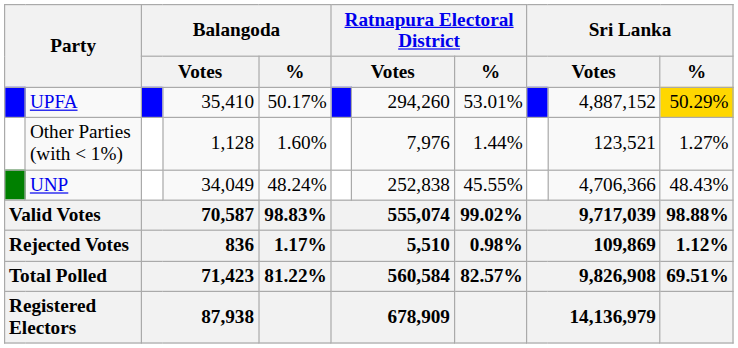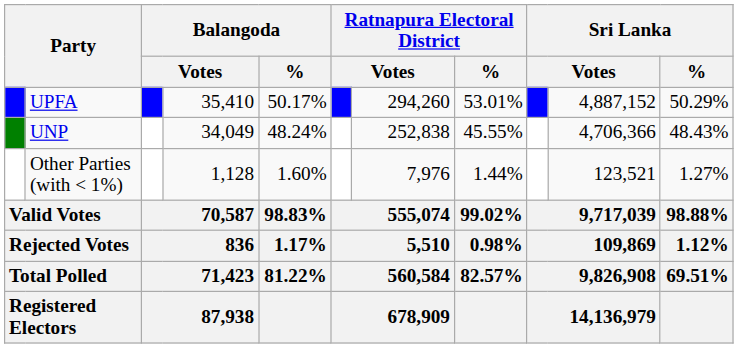 <table class="wikitable">
 <tr>
 <th colspan="2" width="144px"rowspan="2">Party</th>
 <th colspan="3" width="216px">Balangoda</th>
 <th colspan="3" width="216px"><a href='#'>Ratnapura Electoral District</a></th>
 <th colspan="3" width="216px">Sri Lanka</th>
 </tr>
 <tr>
 <th colspan="2" width="144px">Votes</th>
 <th>%</th>
 <th colspan="2" width="144px">Votes</th>
 <th>%</th>
 <th colspan="2" width="144px">Votes</th>
 <th>%</th>
 </tr>
 <tr>
 <td style="background-color:blue;" width="10px"></td>
 <td style="text-align:left;"><a href='#'>UPFA</a></td>
 <td style="background-color:blue;" width="10px"></td>
 <td style="text-align:right;">35,410</td>
 <td style="text-align:right;">50.17%</td>
 <td style="background-color:blue;" width="10px"></td>
 <td style="text-align:right;">294,260</td>
 <td style="text-align:right;">53.01%</td>
 <td style="background-color:blue;" width="10px"></td>
 <td style="text-align:right;">4,887,152</td>
-<td style="background: gold; text-align:right;">50.29%</td>
+<td style="text-align:right;">50.29%</td>
+</tr>
+<tr>
+<td style="background-color:green;" width="10px"></td>
+<td style="text-align:left;"><a href='#'>UNP</a></td>
+<td style="background-color:white;" width="10px"></td>
+<td style="text-align:right;">34,049</td>
+<td style="text-align:right;">48.24%</td>
+<td style="background-color:white;" width="10px"></td>
+<td style="text-align:right;">252,838</td>
+<td style="text-align:right;">45.55%</td>
+<td style="background-color:white;" width="10px"></td>
+<td style="text-align:right;">4,706,366</td>
+<td style="text-align:right;">48.43%</td>
 </tr>
 <tr>
 <td style="background-color:white;" width="10px"></td>
 <td style="text-align:left;">Other Parties (with < 1%)</td>
 <td style="background-color:white;" width="10px"></td>
 <td style="text-align:right;">1,128</td>
 <td style="text-align:right;">1.60%</td>
 <td style="background-color:white;" width="10px"></td>
 <td style="text-align:right;">7,976</td>
 <td style="text-align:right;">1.44%</td>
 <td style="background-color:white;" width="10px"></td>
 <td style="text-align:right;">123,521</td>
 <td style="text-align:right;">1.27%</td>
-</tr>
-<tr>
-<td style="background-color:green;" width="10px"></td>
-<td style="text-align:left;"><a href='#'>UNP</a></td>
-<td style="background-color:white;" width="10px"></td>
-<td style="text-align:right;">34,049</td>
-<td style="text-align:right;">48.24%</td>
-<td style="background-color:white;" width="10px"></td>
-<td style="text-align:right;">252,838</td>
-<td style="text-align:right;">45.55%</td>
-<td style="background-color:white;" width="10px"></td>
-<td style="text-align:right;">4,706,366</td>
-<td style="text-align:right;">48.43%</td>
 </tr>
 <tr>
 <th colspan="2" width="144px"style="text-align:left;">Valid Votes</th>
 <th style="text-align:right;"colspan="2" width="144px">70,587</th>
 <th style="text-align:right;">98.83%</th>
 <th style="text-align:right;"colspan="2" width="144px">555,074</th>
 <th style="text-align:right;">99.02%</th>
 <th style="text-align:right;"colspan="2" width="144px">9,717,039</th>
 <th style="text-align:right;">98.88%</th>
 </tr>
 <tr>
 <th colspan="2" width="144px"style="text-align:left;">Rejected Votes</th>
 <th style="text-align:right;"colspan="2" width="144px">836</th>
 <th style="text-align:right;">1.17%</th>
 <th style="text-align:right;"colspan="2" width="144px">5,510</th>
 <th style="text-align:right;">0.98%</th>
 <th style="text-align:right;"colspan="2" width="144px">109,869</th>
 <th style="text-align:right;">1.12%</th>
 </tr>
 <tr>
 <th colspan="2" width="144px"style="text-align:left;">Total Polled</th>
 <th style="text-align:right;"colspan="2" width="144px">71,423</th>
 <th style="text-align:right;">81.22%</th>
 <th style="text-align:right;"colspan="2" width="144px">560,584</th>
 <th style="text-align:right;">82.57%</th>
 <th style="text-align:right;"colspan="2" width="144px">9,826,908</th>
 <th style="text-align:right;">69.51%</th>
 </tr>
 <tr>
 <th colspan="2" width="144px"style="text-align:left;">Registered Electors</th>
 <th style="text-align:right;"colspan="2" width="144px">87,938</th>
 <th></th>
 <th style="text-align:right;"colspan="2" width="144px">678,909</th>
 <th></th>
 <th style="text-align:right;"colspan="2" width="144px">14,136,979</th>
 <th></th>
 </tr>
 </table>
